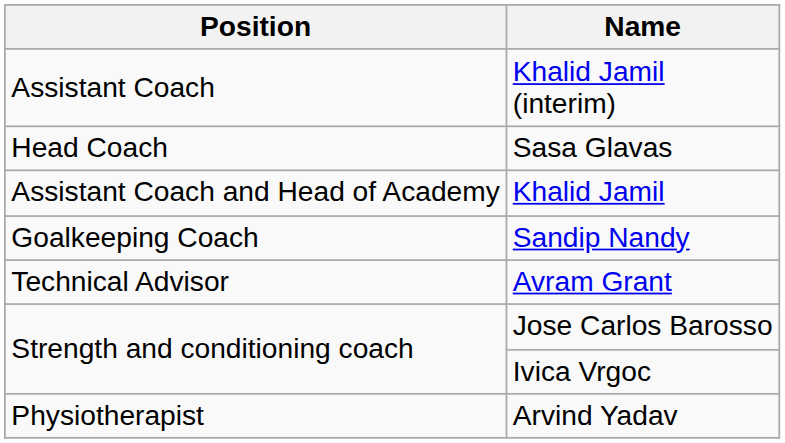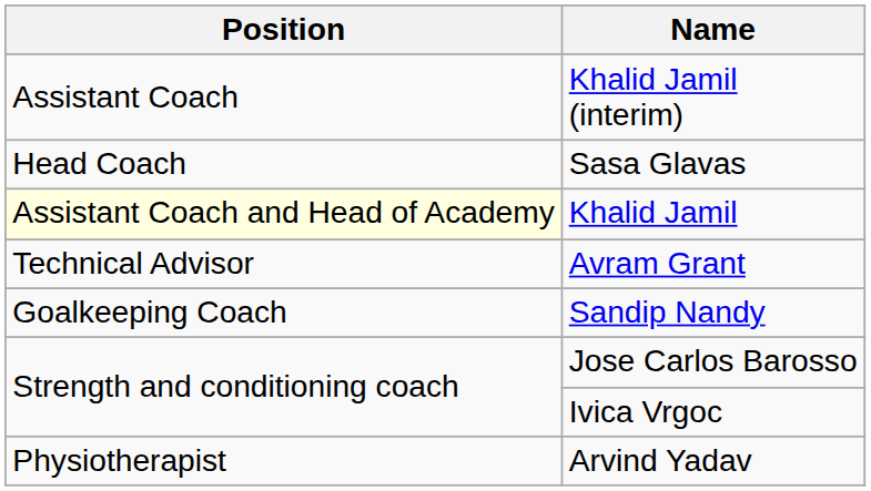 <table class="wikitable">
 <tr>
 <th>Position</th>
 <th>Name</th>
 </tr>
 <tr>
 <td>Assistant Coach</td>
 <td> <a href='#'>Khalid Jamil</a><br>(interim)</td>
 </tr>
 <tr>
 <td>Head Coach</td>
 <td> Sasa Glavas</td>
 </tr>
 <tr>
-<td>Assistant Coach and Head of Academy</td>
+<td style="background: lightyellow;">Assistant Coach and Head of Academy</td>
 <td> <a href='#'>Khalid Jamil</a></td>
+</tr>
+<tr>
+<td>Technical Advisor</td>
+<td> <a href='#'>Avram Grant</a></td>
 </tr>
 <tr>
 <td>Goalkeeping Coach</td>
 <td> <a href='#'>Sandip Nandy</a></td>
-</tr>
-<tr>
-<td>Technical Advisor</td>
-<td> <a href='#'>Avram Grant</a></td>
 </tr>
 <tr>
 <td rowspan=2>Strength and conditioning coach</td>
 <td> Jose Carlos Barosso</td>
 </tr>
 <tr>
 <td> Ivica Vrgoc</td>
 </tr>
 <tr>
 <td>Physiotherapist</td>
 <td>  Arvind Yadav</td>
 </tr>
 </table>
